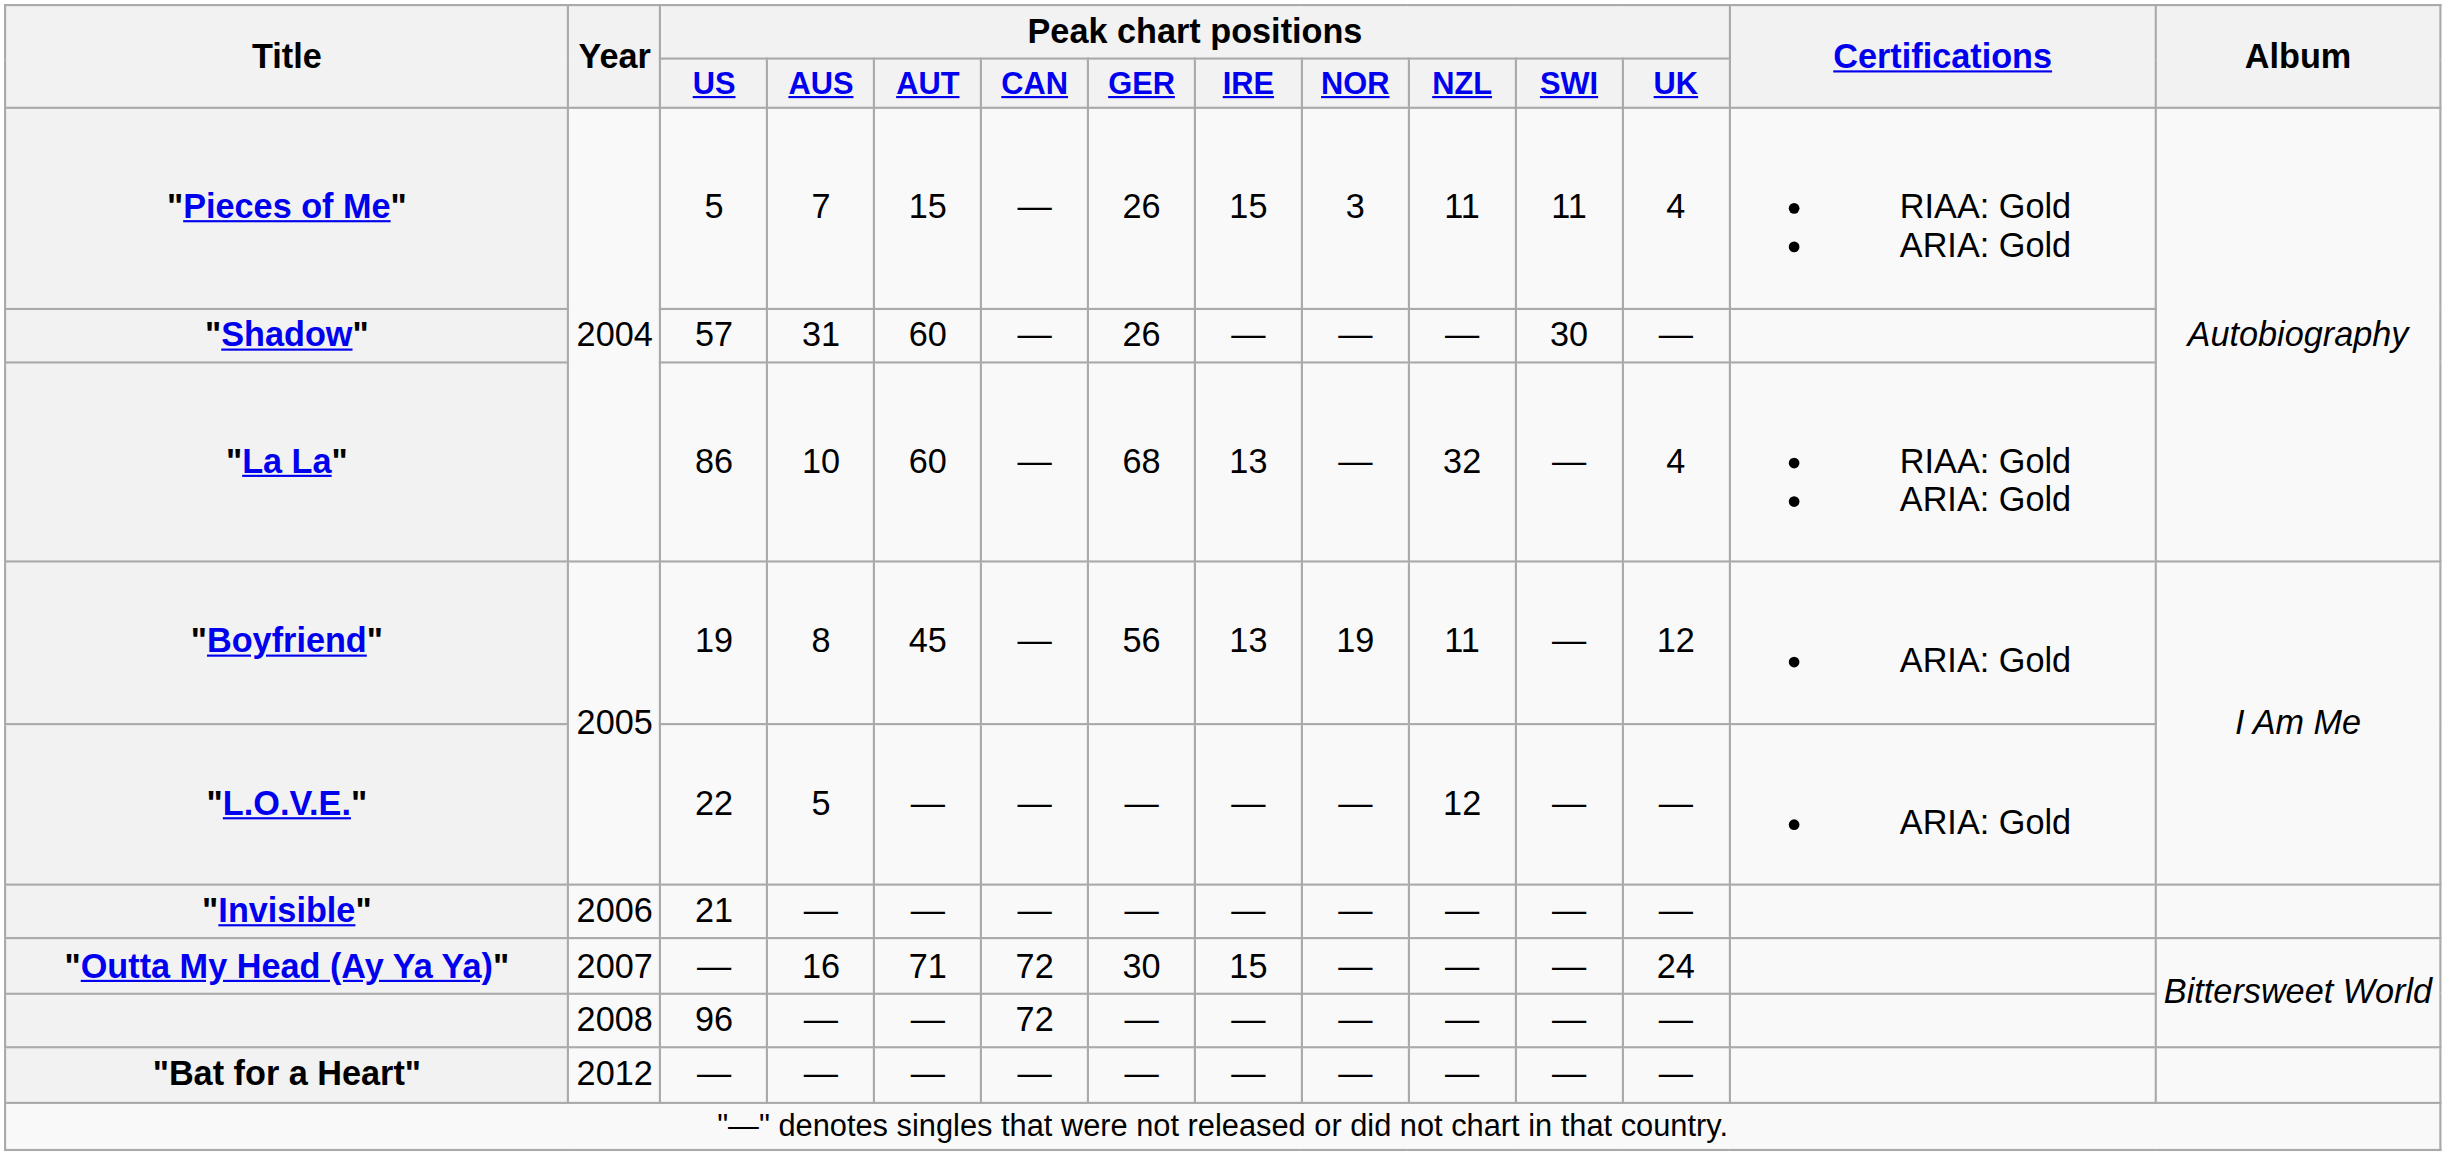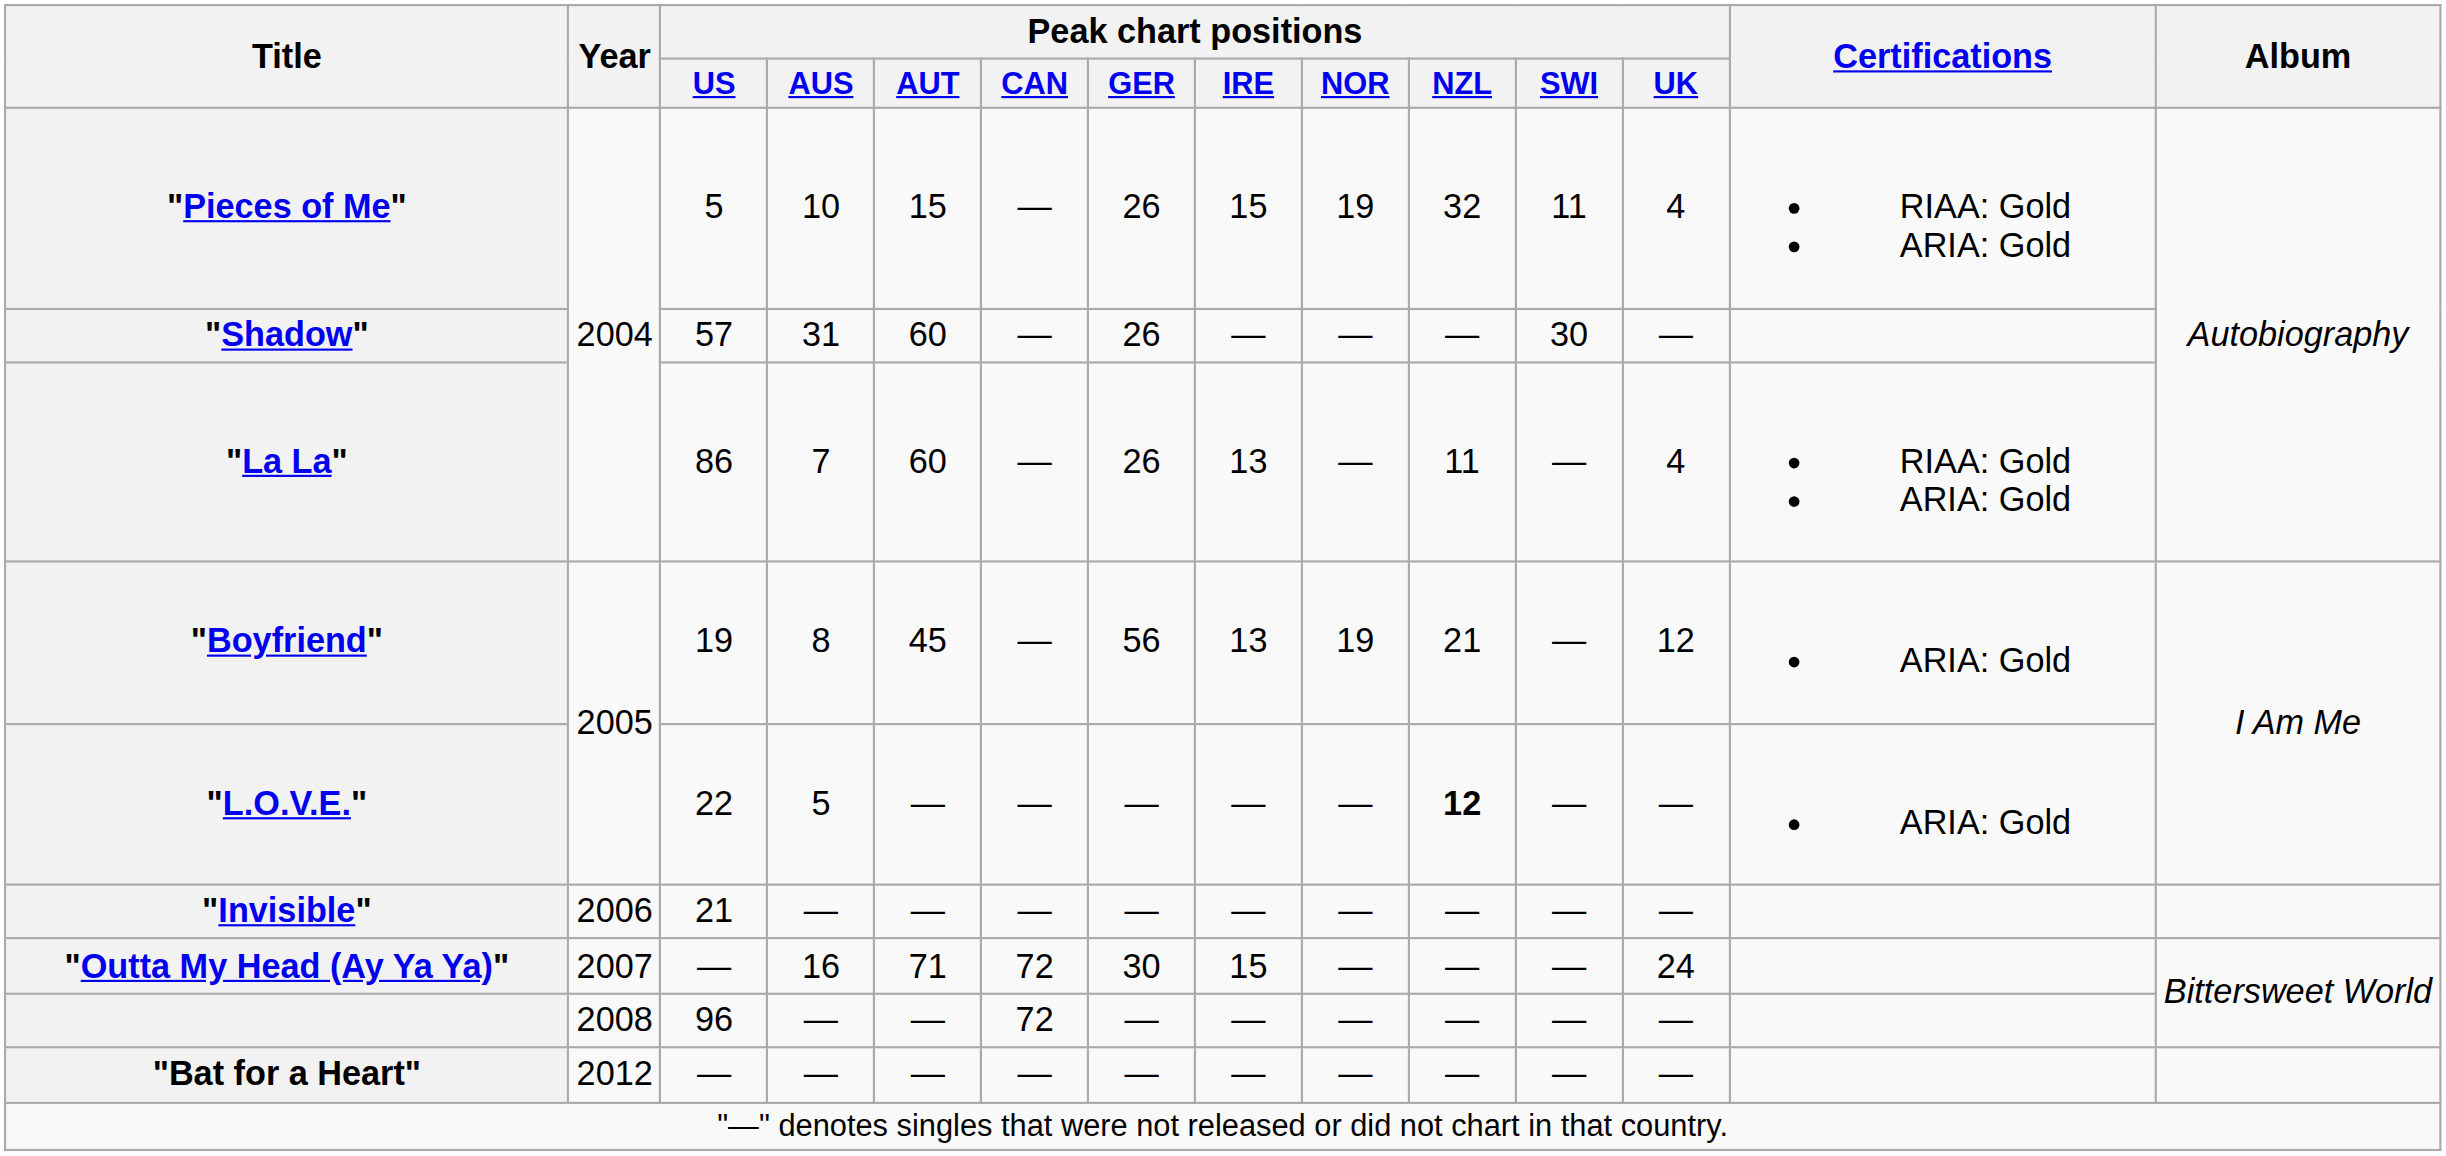 <table class="wikitable plainrowheaders" style="text-align:center;" border="1">
 <tr>
 <th scope="col" rowspan="2" style="width:16em;">Title</th>
 <th scope="col" rowspan="2">Year</th>
 <th scope="col" colspan="10">Peak chart positions</th>
 <th scope="col" rowspan="2" style="width:12em;"><a href='#'>Certifications</a></th>
 <th scope="col" rowspan="2">Album</th>
 </tr>
 <tr>
 <th scope="col" style="width:3em;font-size:90%;"><a href='#'>US</a><br></th>
 <th scope="col" style="width:3em;font-size:90%;"><a href='#'>AUS</a><br></th>
 <th scope="col" style="width:3em;font-size:90%;"><a href='#'>AUT</a><br></th>
 <th scope="col" style="width:3em;font-size:90%;"><a href='#'>CAN</a><br></th>
 <th scope="col" style="width:3em;font-size:90%;"><a href='#'>GER</a><br></th>
 <th scope="col" style="width:3em;font-size:90%;"><a href='#'>IRE</a><br></th>
 <th scope="col" style="width:3em;font-size:90%;"><a href='#'>NOR</a><br></th>
 <th scope="col" style="width:3em;font-size:90%;"><a href='#'>NZL</a><br></th>
 <th scope="col" style="width:3em;font-size:90%;"><a href='#'>SWI</a><br></th>
 <th scope="col" style="width:3em;font-size:90%;"><a href='#'>UK</a><br></th>
 </tr>
 <tr>
 <th scope="row">"<a href='#'>Pieces of Me</a>"</th>
 <td rowspan="3">2004</td>
 <td>5</td>
-<td>7</td>
+<td>10</td>
 <td>15</td>
 <td>—</td>
 <td>26</td>
 <td>15</td>
-<td>3</td>
-<td>11</td>
+<td>19</td>
+<td>32</td>
 <td>11</td>
 <td>4</td>
 <td><br><ul><li>RIAA: Gold</li><li>ARIA: Gold</li></ul></td>
 <td rowspan="3"><em>Autobiography</em></td>
 </tr>
 <tr>
 <th scope="row">"<a href='#'>Shadow</a>"</th>
 <td>57</td>
 <td>31</td>
 <td>60</td>
 <td>—</td>
 <td>26</td>
 <td>—</td>
 <td>—</td>
 <td>—</td>
 <td>30</td>
 <td>—</td>
 <td></td>
 </tr>
 <tr>
 <th scope="row">"<a href='#'>La La</a>"</th>
 <td>86</td>
-<td>10</td>
+<td>7</td>
 <td>60</td>
 <td>—</td>
-<td>68</td>
+<td>26</td>
 <td>13</td>
 <td>—</td>
-<td>32</td>
+<td>11</td>
 <td>—</td>
 <td>4</td>
 <td><br><ul><li>RIAA: Gold</li><li>ARIA: Gold</li></ul></td>
 </tr>
 <tr>
 <th scope="row">"<a href='#'>Boyfriend</a>"</th>
 <td rowspan="2">2005</td>
 <td>19</td>
 <td>8</td>
 <td>45</td>
 <td>—</td>
 <td>56</td>
 <td>13</td>
 <td>19</td>
-<td>11</td>
+<td>21</td>
 <td>—</td>
 <td>12</td>
 <td><br><ul><li>ARIA: Gold</li></ul></td>
 <td rowspan="2"><em>I Am Me</em></td>
 </tr>
 <tr>
 <th scope="row">"<a href='#'>L.O.V.E.</a>"</th>
 <td>22</td>
 <td>5</td>
 <td>—</td>
 <td>—</td>
 <td>—</td>
 <td>—</td>
 <td>—</td>
-<td>12</td>
+<td><strong>12</strong></td>
 <td>—</td>
 <td>—</td>
 <td><br><ul><li>ARIA: Gold</li></ul></td>
 </tr>
 <tr>
 <th scope="row">"<a href='#'>Invisible</a>"</th>
 <td>2006</td>
 <td>21</td>
 <td>—</td>
 <td>—</td>
 <td>—</td>
 <td>—</td>
 <td>—</td>
 <td>—</td>
 <td>—</td>
 <td>—</td>
 <td>—</td>
 <td></td>
 <td></td>
 </tr>
 <tr>
 <th scope="row">"<a href='#'>Outta My Head (Ay Ya Ya)</a>"</th>
 <td>2007</td>
 <td>—</td>
 <td>16</td>
 <td>71</td>
 <td>72</td>
 <td>30</td>
 <td>15</td>
 <td>—</td>
 <td>—</td>
 <td>—</td>
 <td>24</td>
 <td></td>
 <td rowspan="2"><em>Bittersweet World</em></td>
 </tr>
 <tr>
 <th scope="row"></th>
 <td>2008</td>
 <td>96</td>
 <td>—</td>
 <td>—</td>
 <td>72</td>
 <td>—</td>
 <td>—</td>
 <td>—</td>
 <td>—</td>
 <td>—</td>
 <td>—</td>
 <td></td>
 </tr>
 <tr>
 <th scope="row">"Bat for a Heart"</th>
 <td>2012</td>
 <td>—</td>
 <td>—</td>
 <td>—</td>
 <td>—</td>
 <td>—</td>
 <td>—</td>
 <td>—</td>
 <td>—</td>
 <td>—</td>
 <td>—</td>
 <td></td>
 <td></td>
 </tr>
 <tr>
 <td colspan="16" style="font-size:90%">"—" denotes singles that were not released or did not chart in that country.</td>
 </tr>
 </table>
